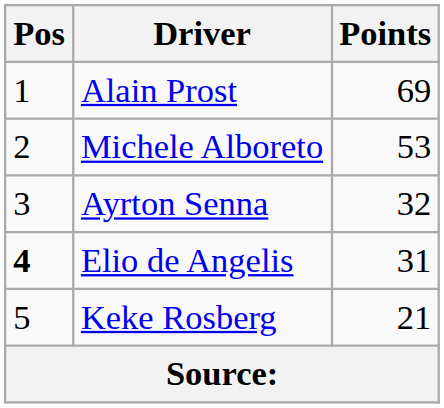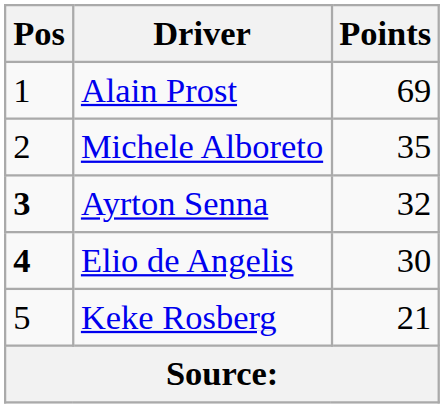 <table class="wikitable" style="font-size: 95%;">
 <tr>
 <th>Pos</th>
 <th>Driver</th>
 <th>Points</th>
 </tr>
 <tr>
 <td>1</td>
 <td> <a href='#'>Alain Prost</a></td>
 <td align="right">69</td>
 </tr>
 <tr>
 <td>2</td>
 <td> <a href='#'>Michele Alboreto</a></td>
-<td align="right">53</td>
+<td align="right">35</td>
 </tr>
 <tr>
-<td>3</td>
+<td><strong>3</strong></td>
 <td> <a href='#'>Ayrton Senna</a></td>
 <td align="right">32</td>
 </tr>
 <tr>
 <td><strong>4</strong></td>
 <td> <a href='#'>Elio de Angelis</a></td>
-<td align="right">31</td>
+<td align="right">30</td>
 </tr>
 <tr>
 <td>5</td>
 <td> <a href='#'>Keke Rosberg</a></td>
 <td align="right">21</td>
 </tr>
 <tr>
 <th colspan=4>Source: </th>
 </tr>
 </table>
